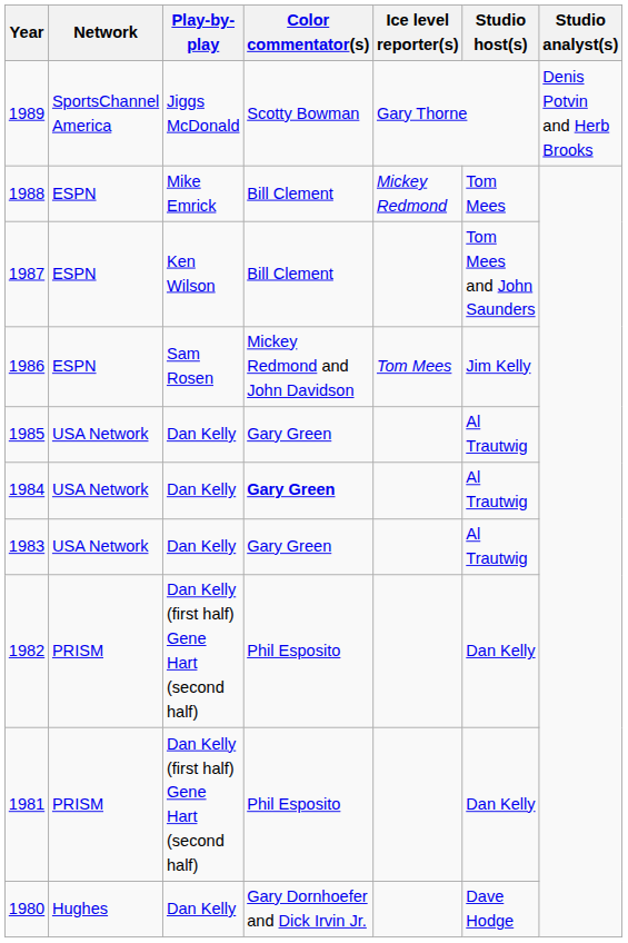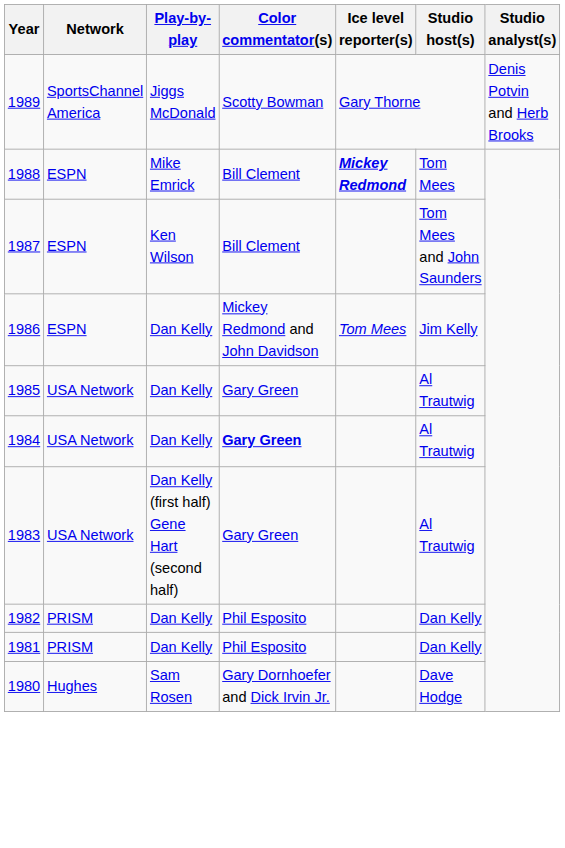 <table class="wikitable sortable" style="font-size:1.00em; line-height:1.5em;">
 <tr>
 <th>Year</th>
 <th>Network</th>
 <th><a href='#'>Play-by-play</a></th>
 <th><a href='#'>Color commentator</a>(s)</th>
 <th>Ice level reporter(s)</th>
 <th>Studio host(s)</th>
 <th>Studio analyst(s)</th>
 </tr>
 <tr>
 <td><a href='#'>1989</a></td>
 <td><a href='#'>SportsChannel America</a></td>
 <td><a href='#'>Jiggs McDonald</a></td>
 <td><a href='#'>Scotty Bowman</a></td>
 <td colspan="2"><a href='#'>Gary Thorne</a></td>
 <td><a href='#'>Denis Potvin</a> and <a href='#'>Herb Brooks</a></td>
 </tr>
 <tr>
 <td><a href='#'>1988</a></td>
 <td><a href='#'>ESPN</a></td>
 <td><a href='#'>Mike Emrick</a></td>
 <td><a href='#'>Bill Clement</a></td>
-<td><em><a href='#'>Mickey Redmond</a></em></td>
+<td><strong><em><a href='#'>Mickey Redmond</a></em></strong></td>
 <td><a href='#'>Tom Mees</a></td>
 </tr>
 <tr>
 <td><a href='#'>1987</a></td>
 <td><a href='#'>ESPN</a></td>
 <td><a href='#'>Ken Wilson</a></td>
 <td><a href='#'>Bill Clement</a></td>
 <td></td>
 <td><a href='#'>Tom Mees</a> and <a href='#'>John Saunders</a></td>
 </tr>
 <tr>
 <td><a href='#'>1986</a></td>
 <td><a href='#'>ESPN</a></td>
-<td><a href='#'>Sam Rosen</a></td>
+<td><a href='#'>Dan Kelly</a></td>
 <td><a href='#'>Mickey Redmond</a> and <a href='#'>John Davidson</a></td>
 <td><em><a href='#'>Tom Mees</a></em></td>
 <td><a href='#'>Jim Kelly</a></td>
 </tr>
 <tr>
 <td><a href='#'>1985</a></td>
 <td><a href='#'>USA Network</a></td>
 <td><a href='#'>Dan Kelly</a></td>
 <td><a href='#'>Gary Green</a></td>
 <td></td>
 <td><a href='#'>Al Trautwig</a></td>
 </tr>
 <tr>
 <td><a href='#'>1984</a></td>
 <td><a href='#'>USA Network</a></td>
 <td><a href='#'>Dan Kelly</a></td>
 <td><strong><a href='#'>Gary Green</a></strong></td>
 <td></td>
 <td><a href='#'>Al Trautwig</a></td>
 </tr>
 <tr>
 <td><a href='#'>1983</a></td>
 <td><a href='#'>USA Network</a></td>
-<td><a href='#'>Dan Kelly</a></td>
+<td><a href='#'>Dan Kelly</a> (first half)<br><a href='#'>Gene Hart</a> (second half)</td>
 <td><a href='#'>Gary Green</a></td>
 <td></td>
 <td><a href='#'>Al Trautwig</a></td>
 </tr>
 <tr>
 <td><a href='#'>1982</a></td>
 <td><a href='#'>PRISM</a></td>
-<td><a href='#'>Dan Kelly</a> (first half)<br><a href='#'>Gene Hart</a> (second half)</td>
+<td><a href='#'>Dan Kelly</a></td>
 <td><a href='#'>Phil Esposito</a></td>
 <td></td>
 <td><a href='#'>Dan Kelly</a></td>
 </tr>
 <tr>
 <td><a href='#'>1981</a></td>
 <td><a href='#'>PRISM</a></td>
-<td><a href='#'>Dan Kelly</a> (first half)<br><a href='#'>Gene Hart</a> (second half)</td>
+<td><a href='#'>Dan Kelly</a></td>
 <td><a href='#'>Phil Esposito</a></td>
 <td></td>
 <td><a href='#'>Dan Kelly</a></td>
 </tr>
 <tr>
 <td><a href='#'>1980</a></td>
 <td><a href='#'>Hughes</a></td>
-<td><a href='#'>Dan Kelly</a></td>
+<td><a href='#'>Sam Rosen</a></td>
 <td><a href='#'>Gary Dornhoefer</a> and <a href='#'>Dick Irvin Jr.</a></td>
 <td></td>
 <td><a href='#'>Dave Hodge</a></td>
 </tr>
 </table>
